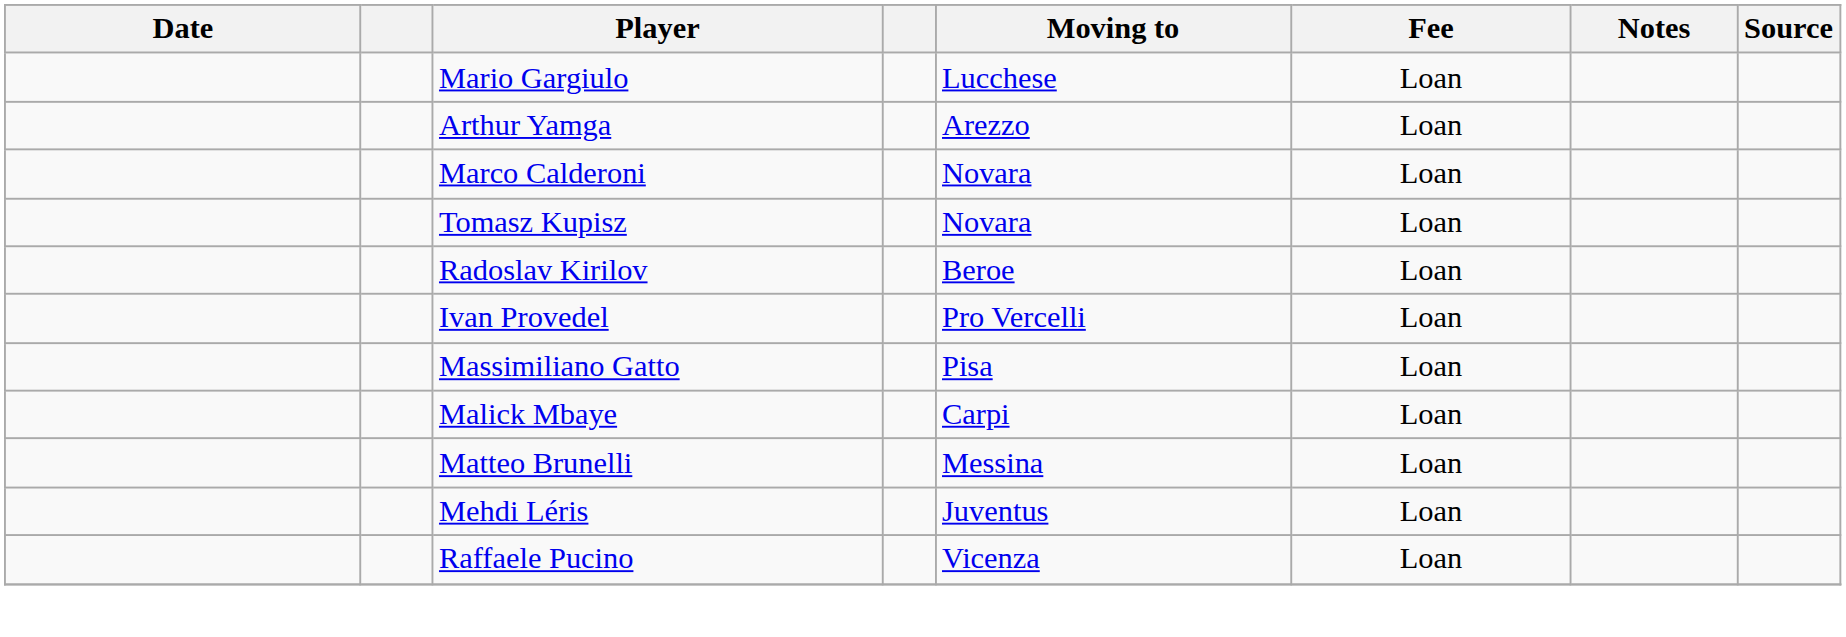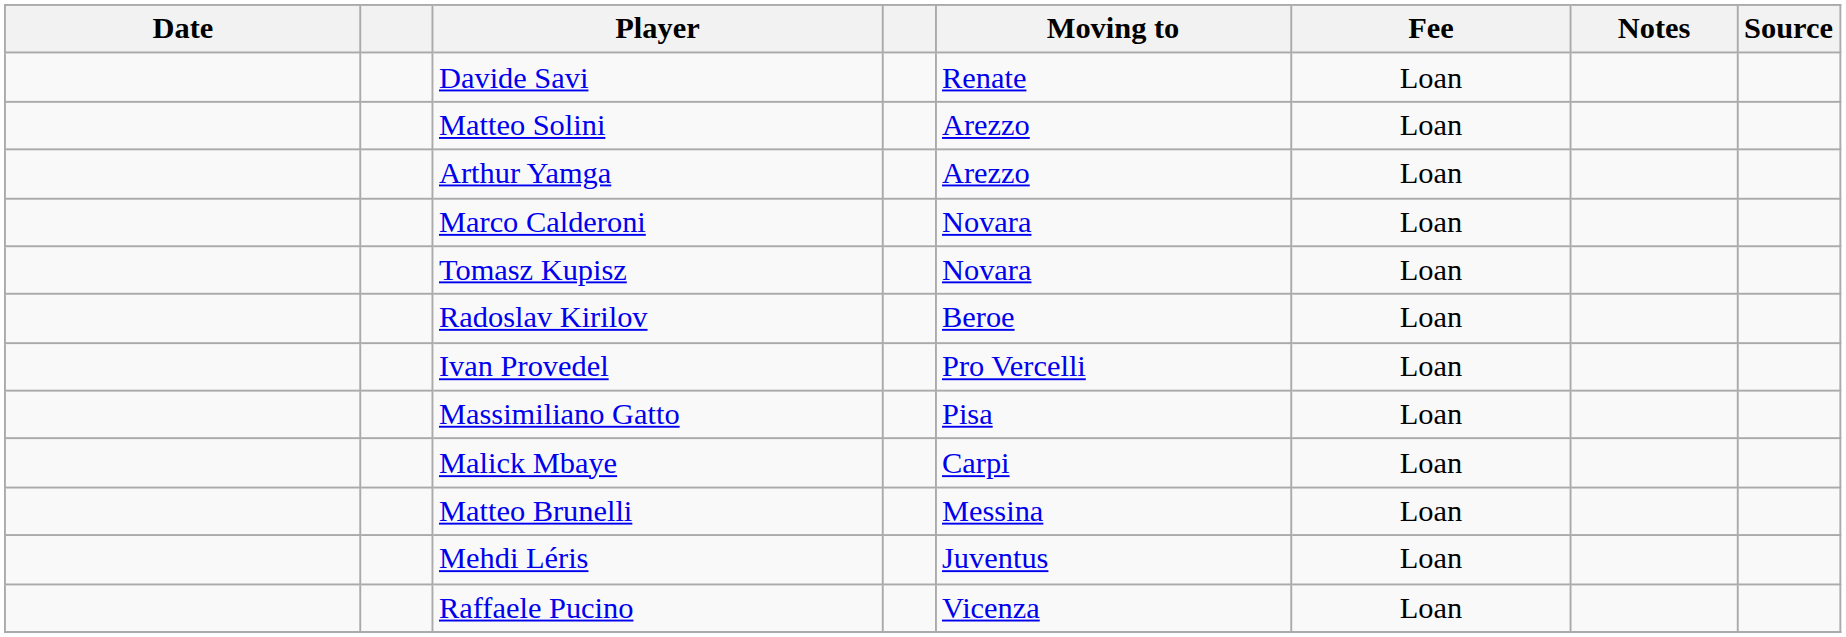 <table class="wikitable sortable">
 <tr>
 <th style="width:180px;">Date</th>
 <th style="width:30px;"></th>
 <th style="width:230px;">Player</th>
 <th style="width:20px;"></th>
 <th style="width:180px;">Moving to</th>
 <th style="width:140px;" class="unsortable">Fee</th>
 <th style="width:80px;" class="unsortable">Notes</th>
 <th style="width:20px;">Source</th>
 </tr>
 <tr>
 <td></td>
 <td align=center></td>
-<td> <a href='#'>Mario Gargiulo</a></td>
+<td> <a href='#'>Davide Savi</a></td>
 <td align=center></td>
-<td> <a href='#'>Lucchese</a></td>
+<td> <a href='#'>Renate</a></td>
+<td align=center>Loan</td>
+<td align=center></td>
+<td></td>
+</tr>
+<tr>
+<td></td>
+<td align=center></td>
+<td> <a href='#'>Matteo Solini</a></td>
+<td align=center></td>
+<td> <a href='#'>Arezzo</a></td>
 <td align=center>Loan</td>
 <td align=center></td>
 <td></td>
 </tr>
 <tr>
 <td></td>
 <td align=center></td>
 <td> <a href='#'>Arthur Yamga</a></td>
 <td align=center></td>
 <td> <a href='#'>Arezzo</a></td>
 <td align=center>Loan</td>
 <td align=center></td>
 <td></td>
 </tr>
 <tr>
 <td></td>
 <td align=center></td>
 <td> <a href='#'>Marco Calderoni</a></td>
 <td align=center></td>
 <td> <a href='#'>Novara</a></td>
 <td align=center>Loan</td>
 <td align=center></td>
 <td></td>
 </tr>
 <tr>
 <td></td>
 <td align=center></td>
 <td> <a href='#'>Tomasz Kupisz</a></td>
 <td align=center></td>
 <td> <a href='#'>Novara</a></td>
 <td align=center>Loan</td>
 <td align=center></td>
 <td></td>
 </tr>
 <tr>
 <td></td>
 <td align=center></td>
 <td> <a href='#'>Radoslav Kirilov</a></td>
 <td align=center></td>
 <td> <a href='#'>Beroe</a></td>
 <td align=center>Loan</td>
 <td align=center></td>
 <td></td>
 </tr>
 <tr>
 <td></td>
 <td align=center></td>
 <td> <a href='#'>Ivan Provedel</a></td>
 <td align=center></td>
 <td> <a href='#'>Pro Vercelli</a></td>
 <td align=center>Loan</td>
 <td align=center></td>
 <td></td>
 </tr>
 <tr>
 <td></td>
 <td align=center></td>
 <td> <a href='#'>Massimiliano Gatto</a></td>
 <td align=center></td>
 <td> <a href='#'>Pisa</a></td>
 <td align=center>Loan</td>
 <td align=center></td>
 <td></td>
 </tr>
 <tr>
 <td></td>
 <td align=center></td>
 <td> <a href='#'>Malick Mbaye</a></td>
 <td align=center></td>
 <td> <a href='#'>Carpi</a></td>
 <td align=center>Loan</td>
 <td align=center></td>
 <td></td>
 </tr>
 <tr>
 <td></td>
 <td align=center></td>
 <td> <a href='#'>Matteo Brunelli</a></td>
 <td align=center></td>
 <td> <a href='#'>Messina</a></td>
 <td align=center>Loan</td>
 <td align=center></td>
 <td align=center></td>
 </tr>
 <tr>
 <td></td>
 <td align=center></td>
 <td> <a href='#'>Mehdi Léris</a></td>
 <td align=center></td>
 <td> <a href='#'>Juventus</a></td>
 <td align=center>Loan</td>
 <td align=center></td>
 <td align=center></td>
 </tr>
 <tr>
 <td></td>
 <td align=center></td>
 <td> <a href='#'>Raffaele Pucino</a></td>
 <td align=center></td>
 <td> <a href='#'>Vicenza</a></td>
 <td align=center>Loan</td>
 <td align=center></td>
 <td align=center></td>
 </tr>
 <tr>
 </tr>
 </table>
